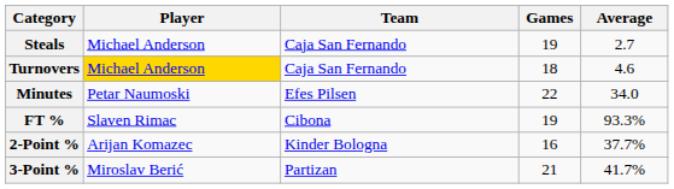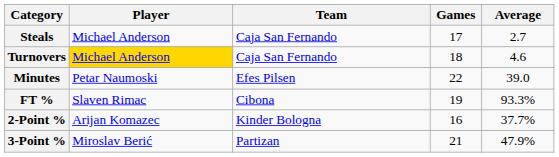 <table class="wikitable">
 <tr>
 <th>Category</th>
 <th width=190>Player</th>
 <th width=230>Team</th>
 <th width=55>Games</th>
 <th width=80>Average</th>
 </tr>
 <tr>
 <th>Steals</th>
 <td> <a href='#'>Michael Anderson</a></td>
 <td> <a href='#'>Caja San Fernando</a></td>
-<td style="text-align: center;">19</td>
+<td style="text-align: center;">17</td>
 <td style="text-align: center;">2.7</td>
 </tr>
 <tr>
 <th>Turnovers</th>
 <td style="background: gold;"> <a href='#'>Michael Anderson</a></td>
 <td> <a href='#'>Caja San Fernando</a></td>
 <td style="text-align: center;">18</td>
 <td style="text-align: center;">4.6</td>
 </tr>
 <tr>
 <th>Minutes</th>
 <td> <a href='#'>Petar Naumoski</a></td>
 <td align="left"> <a href='#'>Efes Pilsen</a></td>
 <td style="text-align: center;">22</td>
-<td style="text-align: center;">34.0</td>
+<td style="text-align: center;">39.0</td>
 </tr>
 <tr>
 <th>FT %</th>
 <td> <a href='#'>Slaven Rimac</a></td>
 <td> <a href='#'>Cibona</a></td>
 <td style="text-align: center;">19</td>
 <td style="text-align: center;">93.3%</td>
 </tr>
 <tr>
 <th>2-Point %</th>
 <td> <a href='#'>Arijan Komazec</a></td>
 <td> <a href='#'>Kinder Bologna</a></td>
 <td style="text-align: center;">16</td>
 <td style="text-align: center;">37.7%</td>
 </tr>
 <tr>
 <th>3-Point %</th>
 <td> <a href='#'>Miroslav Berić</a></td>
 <td> <a href='#'>Partizan</a></td>
 <td style="text-align: center;">21</td>
-<td style="text-align: center;">41.7%</td>
+<td style="text-align: center;">47.9%</td>
 </tr>
 </table>
